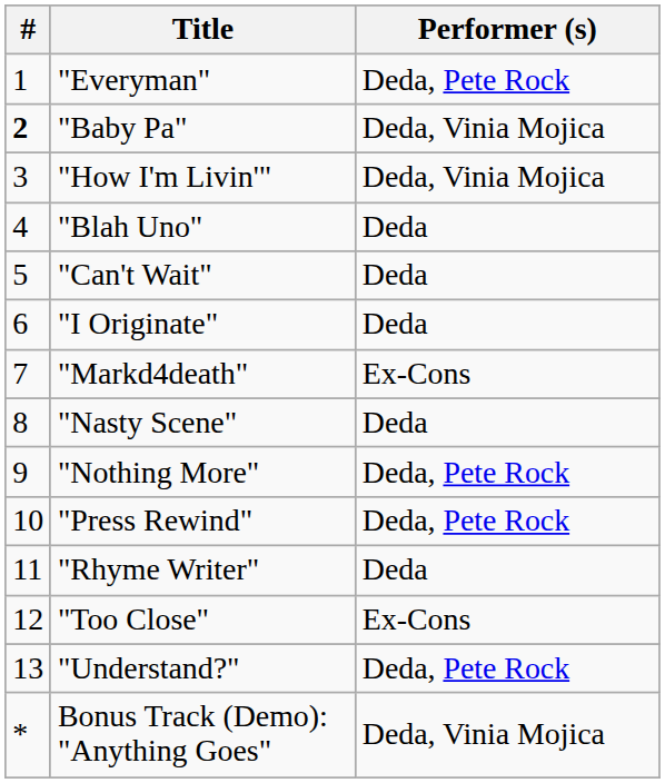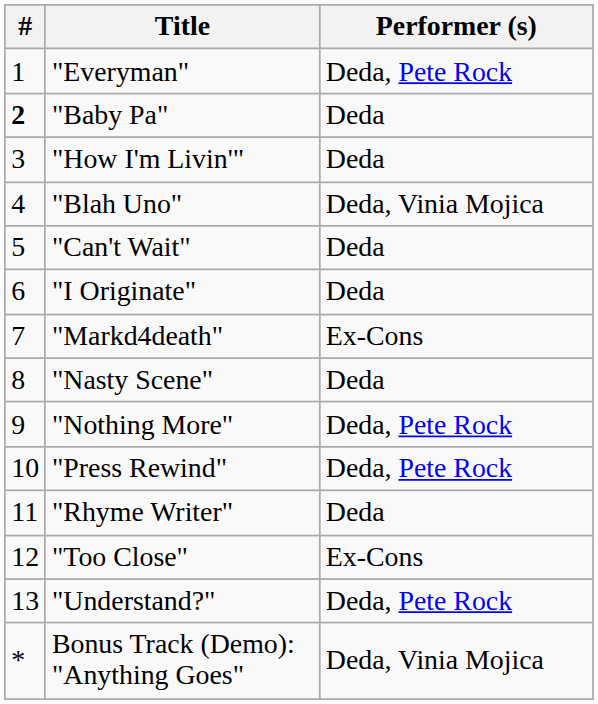 <table class="wikitable">
 <tr>
 <th align="center">#</th>
 <th align="center" width="150">Title</th>
 <th align="center" width="150">Performer (s)</th>
 </tr>
 <tr>
 <td>1</td>
 <td>"Everyman"</td>
 <td>Deda, <a href='#'>Pete Rock</a></td>
 </tr>
 <tr>
 <td><strong>2</strong></td>
 <td>"Baby Pa"</td>
-<td>Deda, Vinia Mojica</td>
+<td>Deda</td>
 </tr>
 <tr>
 <td>3</td>
 <td>"How I'm Livin'"</td>
-<td>Deda, Vinia Mojica</td>
+<td>Deda</td>
 </tr>
 <tr>
 <td>4</td>
 <td>"Blah Uno"</td>
-<td>Deda</td>
+<td>Deda, Vinia Mojica</td>
 </tr>
 <tr>
 <td>5</td>
 <td>"Can't Wait"</td>
 <td>Deda</td>
 </tr>
 <tr>
 <td>6</td>
 <td>"I Originate"</td>
 <td>Deda</td>
 </tr>
 <tr>
 <td>7</td>
 <td>"Markd4death"</td>
 <td>Ex-Cons</td>
 </tr>
 <tr>
 <td>8</td>
 <td>"Nasty Scene"</td>
 <td>Deda</td>
 </tr>
 <tr>
 <td>9</td>
 <td>"Nothing More"</td>
 <td>Deda, <a href='#'>Pete Rock</a></td>
 </tr>
 <tr>
 <td>10</td>
 <td>"Press Rewind"</td>
 <td>Deda, <a href='#'>Pete Rock</a></td>
 </tr>
 <tr>
 <td>11</td>
 <td>"Rhyme Writer"</td>
 <td>Deda</td>
 </tr>
 <tr>
 <td>12</td>
 <td>"Too Close"</td>
 <td>Ex-Cons</td>
 </tr>
 <tr>
 <td>13</td>
 <td>"Understand?"</td>
 <td>Deda, <a href='#'>Pete Rock</a></td>
 </tr>
 <tr>
 <td>*</td>
 <td>Bonus Track (Demo): "Anything Goes"</td>
 <td>Deda, Vinia Mojica</td>
 </tr>
 </table>
